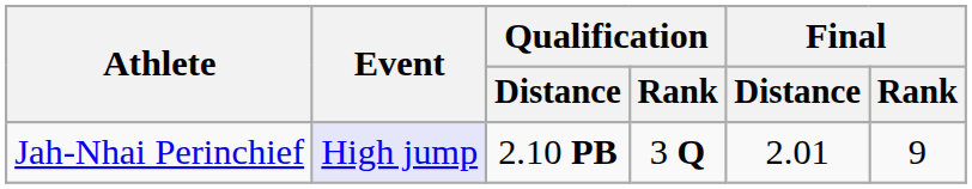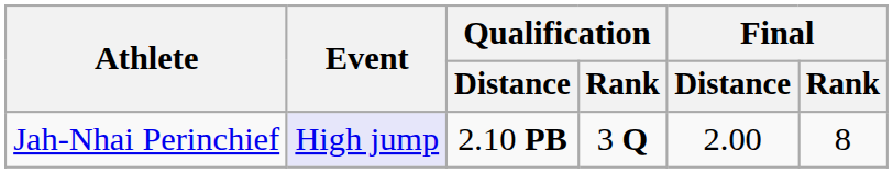 <table class="wikitable" style="font-size:90%">
 <tr>
 <th rowspan=2>Athlete</th>
 <th rowspan=2>Event</th>
 <th colspan=2>Qualification</th>
 <th colspan=2>Final</th>
 </tr>
 <tr style="font-size:95%">
 <th>Distance</th>
 <th>Rank</th>
 <th>Distance</th>
 <th>Rank</th>
 </tr>
 <tr align=center>
 <td align=left><a href='#'>Jah-Nhai Perinchief</a></td>
 <td align=left style="background: lavender;"><a href='#'>High jump</a></td>
 <td>2.10 <strong>PB</strong></td>
 <td>3 <strong>Q</strong></td>
-<td>2.01</td>
-<td>9</td>
+<td>2.00</td>
+<td>8</td>
 </tr>
 </table>
